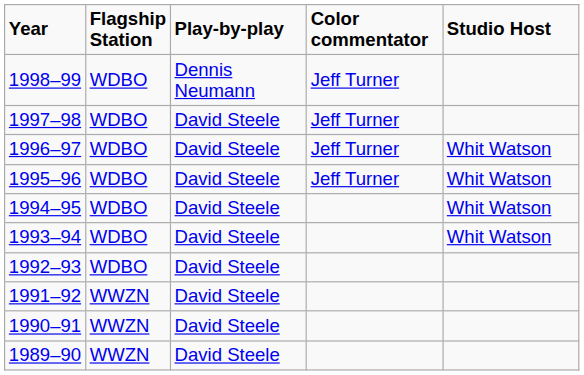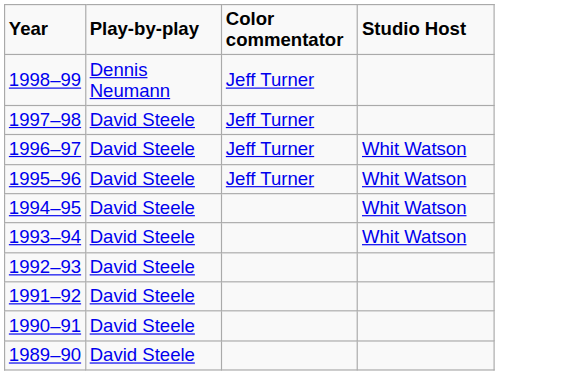 <table class="wikitable">
 <tr>
 <td width=""><strong>Year</strong></td>
-<td width="40"><strong>Flagship Station</strong></td>
 <td width="110"><strong>Play-by-play</strong></td>
 <td width="110"><strong>Color commentator</strong></td>
 <td width="110"><strong>Studio Host</strong></td>
 </tr>
 <tr>
 <td><a href='#'>1998–99</a></td>
-<td><a href='#'>WDBO</a></td>
 <td><a href='#'>Dennis Neumann</a></td>
 <td><a href='#'>Jeff Turner</a></td>
 <td></td>
 </tr>
 <tr>
 <td><a href='#'>1997–98</a></td>
-<td><a href='#'>WDBO</a></td>
 <td><a href='#'>David Steele</a></td>
 <td><a href='#'>Jeff Turner</a></td>
 <td></td>
 </tr>
 <tr>
 <td><a href='#'>1996–97</a></td>
-<td><a href='#'>WDBO</a></td>
 <td><a href='#'>David Steele</a></td>
 <td><a href='#'>Jeff Turner</a></td>
 <td><a href='#'>Whit Watson</a></td>
 </tr>
 <tr>
 <td><a href='#'>1995–96</a></td>
-<td><a href='#'>WDBO</a></td>
 <td><a href='#'>David Steele</a></td>
 <td><a href='#'>Jeff Turner</a></td>
 <td><a href='#'>Whit Watson</a></td>
 </tr>
 <tr>
 <td><a href='#'>1994–95</a></td>
-<td><a href='#'>WDBO</a></td>
 <td><a href='#'>David Steele</a></td>
 <td></td>
 <td><a href='#'>Whit Watson</a></td>
 </tr>
 <tr>
 <td><a href='#'>1993–94</a></td>
-<td><a href='#'>WDBO</a></td>
 <td><a href='#'>David Steele</a></td>
 <td></td>
 <td><a href='#'>Whit Watson</a></td>
 </tr>
 <tr>
 <td><a href='#'>1992–93</a></td>
-<td><a href='#'>WDBO</a></td>
 <td><a href='#'>David Steele</a></td>
 <td></td>
 <td></td>
 </tr>
 <tr>
 <td><a href='#'>1991–92</a></td>
-<td><a href='#'>WWZN</a></td>
 <td><a href='#'>David Steele</a></td>
 <td></td>
 <td></td>
 </tr>
 <tr>
 <td><a href='#'>1990–91</a></td>
-<td><a href='#'>WWZN</a></td>
 <td><a href='#'>David Steele</a></td>
 <td></td>
 <td></td>
 </tr>
 <tr>
 <td><a href='#'>1989–90</a></td>
-<td><a href='#'>WWZN</a></td>
 <td><a href='#'>David Steele</a></td>
 <td></td>
 <td></td>
 </tr>
 </table>
